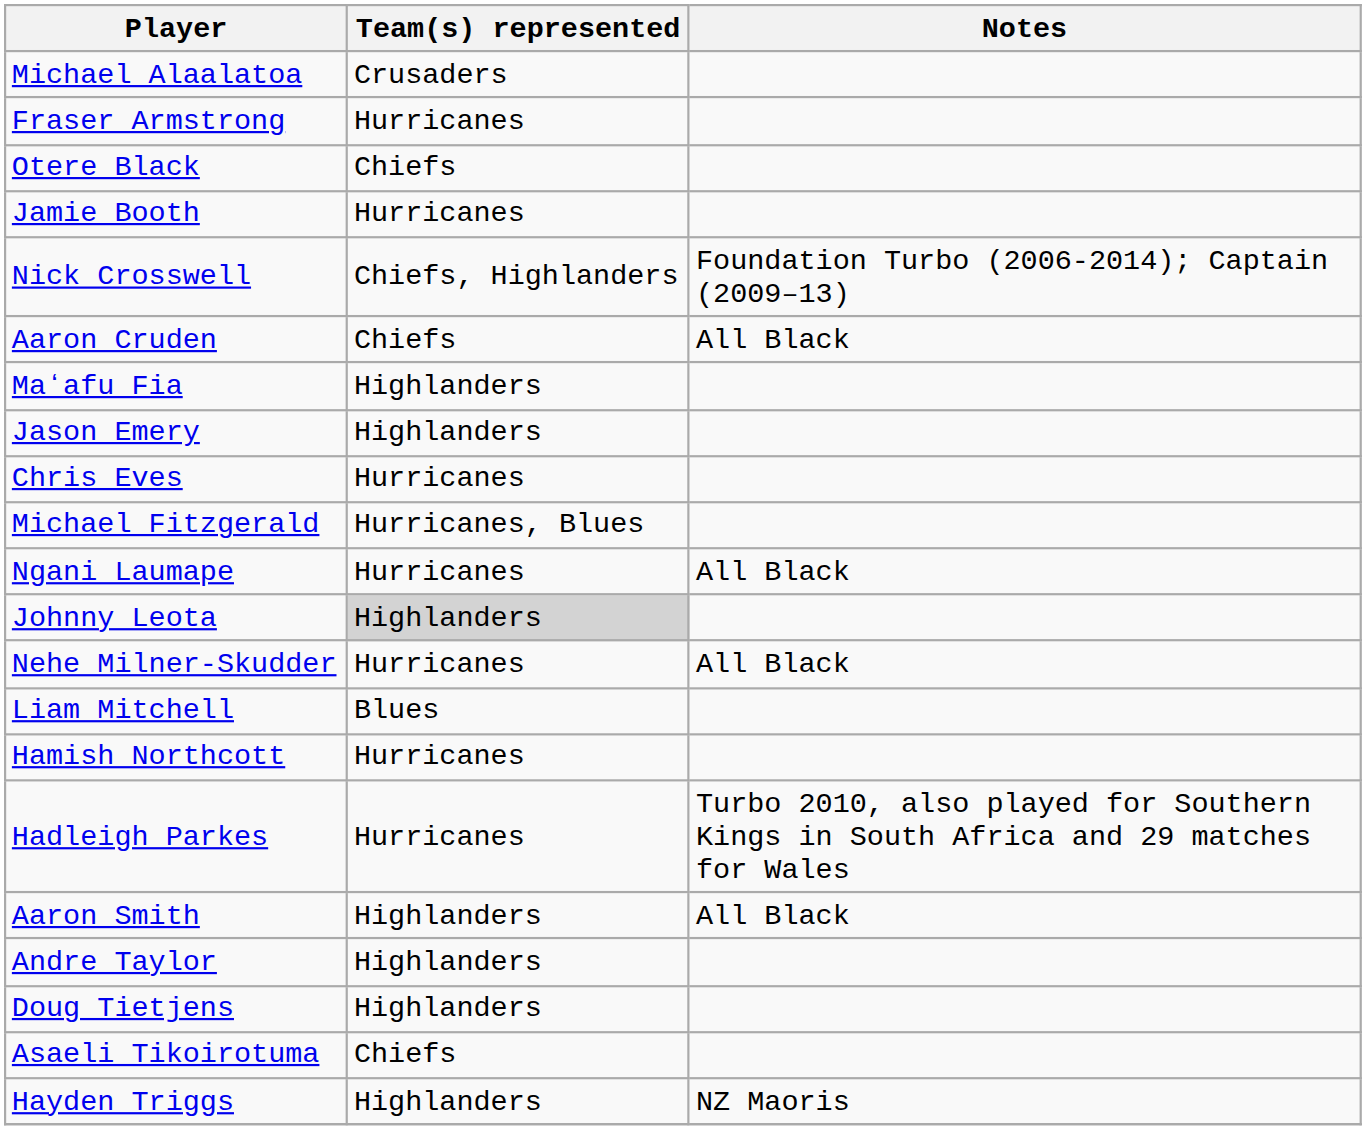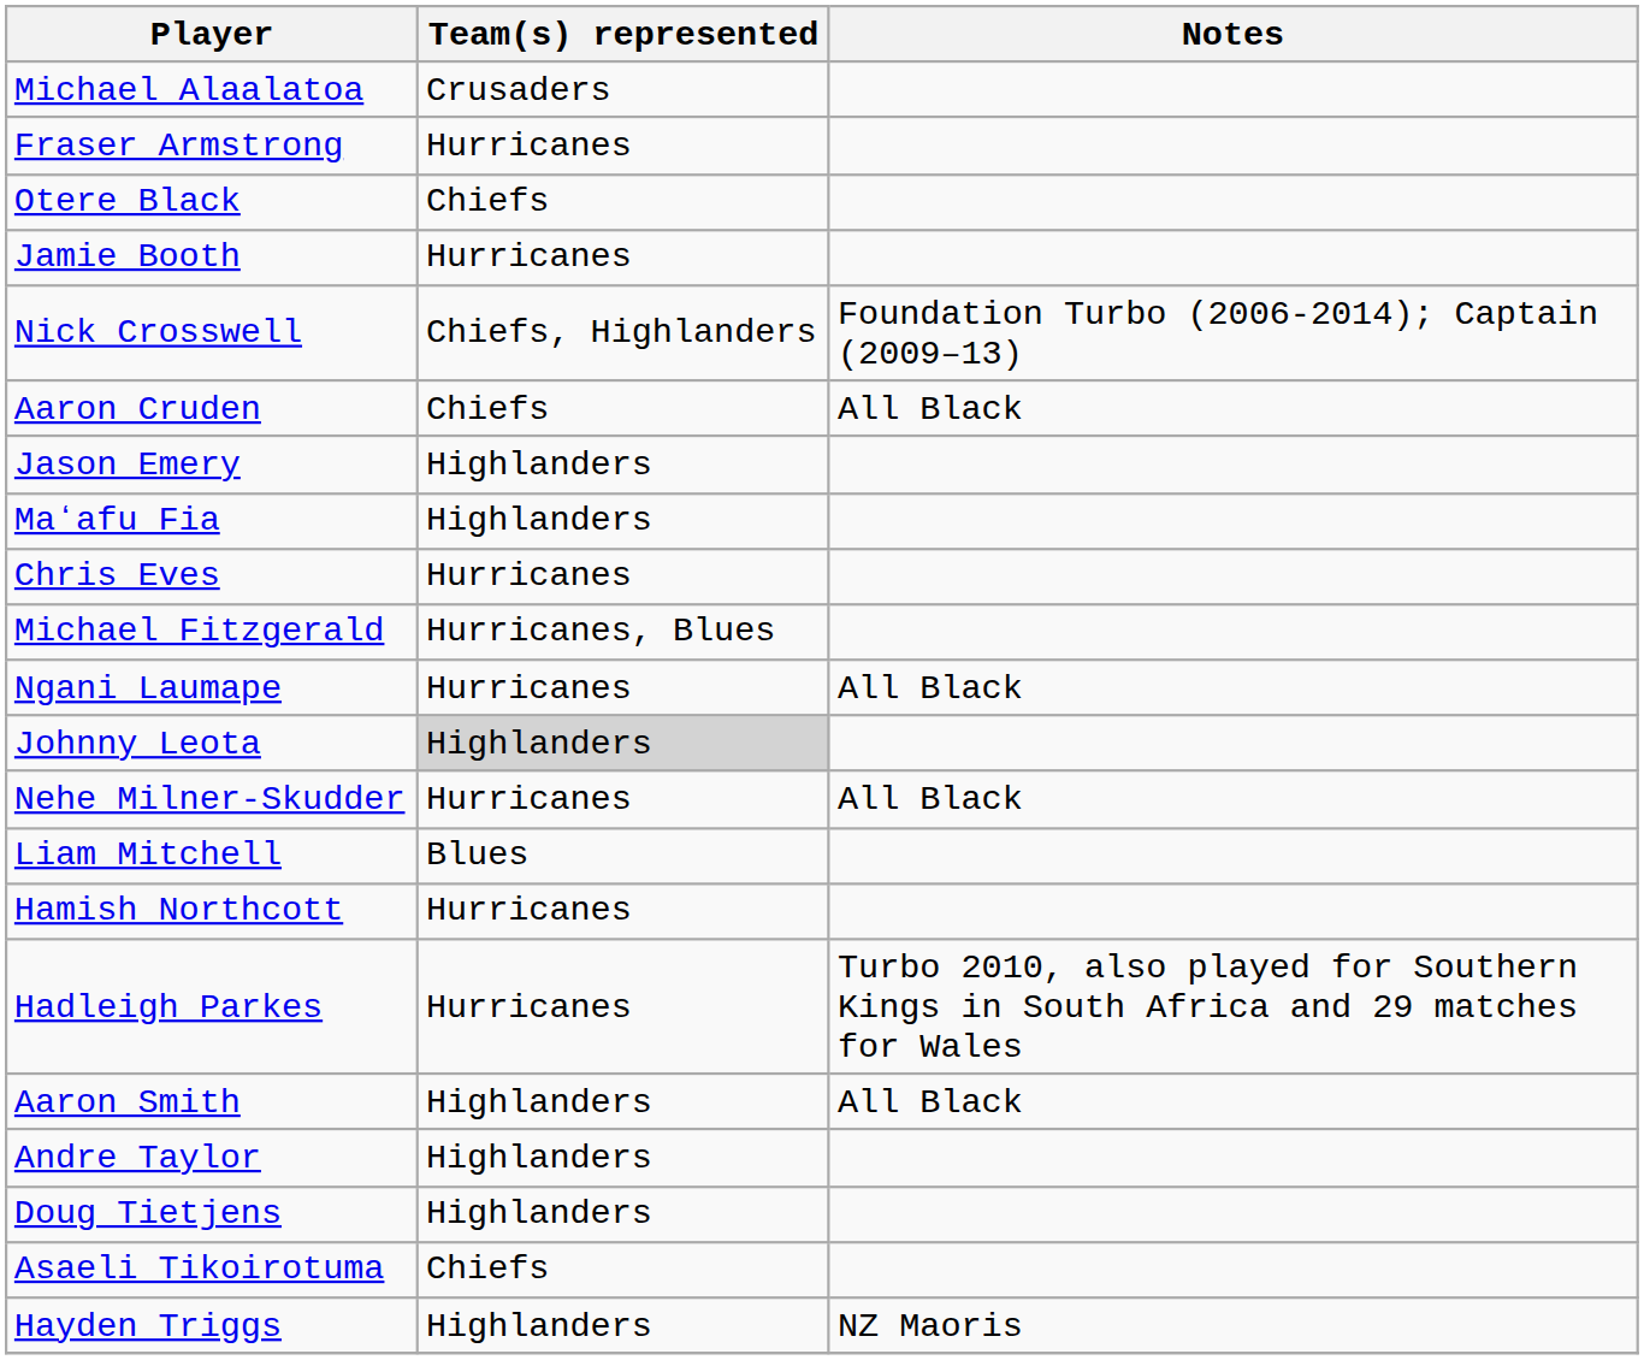 <table class="wikitable sortable">
 <tr>
 <th width="150px">Player</th>
 <th width="150px">Team(s) represented</th>
 <th width="300px">Notes</th>
 </tr>
 <tr>
 <td><a href='#'>Michael Alaalatoa</a></td>
 <td>Crusaders</td>
 <td></td>
 </tr>
 <tr>
 <td><a href='#'>Fraser Armstrong</a></td>
 <td>Hurricanes</td>
 <td></td>
 </tr>
 <tr>
 <td><a href='#'>Otere Black</a></td>
 <td>Chiefs</td>
 <td></td>
 </tr>
 <tr>
 <td><a href='#'>Jamie Booth</a></td>
 <td>Hurricanes</td>
 <td></td>
 </tr>
 <tr>
 <td><a href='#'>Nick Crosswell</a></td>
 <td>Chiefs, Highlanders</td>
 <td>Foundation Turbo (2006-2014); Captain (2009–13)</td>
 </tr>
 <tr>
 <td><a href='#'>Aaron Cruden</a></td>
 <td>Chiefs</td>
 <td>All Black</td>
 </tr>
 <tr>
-<td><a href='#'>Maʻafu Fia</a></td>
+<td><a href='#'>Jason Emery</a></td>
 <td>Highlanders</td>
 <td></td>
 </tr>
 <tr>
-<td><a href='#'>Jason Emery</a></td>
+<td><a href='#'>Maʻafu Fia</a></td>
 <td>Highlanders</td>
 <td></td>
 </tr>
 <tr>
 <td><a href='#'>Chris Eves</a></td>
 <td>Hurricanes</td>
 <td></td>
 </tr>
 <tr>
 <td><a href='#'>Michael Fitzgerald</a></td>
 <td>Hurricanes, Blues</td>
 <td></td>
 </tr>
 <tr>
 <td><a href='#'>Ngani Laumape</a></td>
 <td>Hurricanes</td>
 <td>All Black</td>
 </tr>
 <tr>
 <td><a href='#'>Johnny Leota</a></td>
 <td style="background: lightgrey;">Highlanders</td>
 <td></td>
 </tr>
 <tr>
 <td><a href='#'>Nehe Milner-Skudder</a></td>
 <td>Hurricanes</td>
 <td>All Black</td>
 </tr>
 <tr>
 <td><a href='#'>Liam Mitchell</a></td>
 <td>Blues</td>
 <td></td>
 </tr>
 <tr>
 <td><a href='#'>Hamish Northcott</a></td>
 <td>Hurricanes</td>
 <td></td>
 </tr>
 <tr>
 <td><a href='#'>Hadleigh Parkes</a></td>
 <td>Hurricanes</td>
 <td>Turbo 2010, also played for Southern Kings in South Africa and 29 matches for Wales</td>
 </tr>
 <tr>
 <td><a href='#'>Aaron Smith</a></td>
 <td>Highlanders</td>
 <td>All Black</td>
 </tr>
 <tr>
 <td><a href='#'>Andre Taylor</a></td>
 <td>Highlanders</td>
 <td></td>
 </tr>
 <tr>
 <td><a href='#'>Doug Tietjens</a></td>
 <td>Highlanders</td>
 <td></td>
 </tr>
 <tr>
 <td><a href='#'>Asaeli Tikoirotuma</a></td>
 <td>Chiefs</td>
 <td></td>
 </tr>
 <tr>
 <td><a href='#'>Hayden Triggs</a></td>
 <td>Highlanders</td>
 <td>NZ Maoris</td>
 </tr>
 <tr>
 </tr>
 </table>
